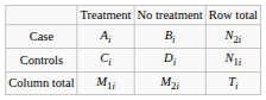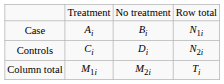 <table class="wikitable" style="margin:1em auto; text-align:center;">
 <tr>
 <td></td>
 <td>Treatment</td>
 <td>No treatment</td>
 <td>Row total</td>
 </tr>
 <tr>
 <td>Case</td>
 <td><em>A<sub>i</sub></em></td>
 <td><em>B<sub>i</sub></em></td>
-<td><em>N</em><sub>2<em>i</em></sub></td>
+<td><em>N</em><sub>1<em>i</em></sub></td>
 </tr>
 <tr>
 <td>Controls</td>
 <td><em>C<sub>i</sub></em></td>
 <td><em>D<sub>i</sub></em></td>
-<td><em>N</em><sub>1<em>i</em></sub></td>
+<td><em>N</em><sub>2<em>i</em></sub></td>
 </tr>
 <tr>
 <td>Column total</td>
 <td><em>M</em><sub>1<em>i</em></sub></td>
 <td><em>M</em><sub>2<em>i</em></sub></td>
 <td><em>T<sub>i</sub></em></td>
 </tr>
 </table>
